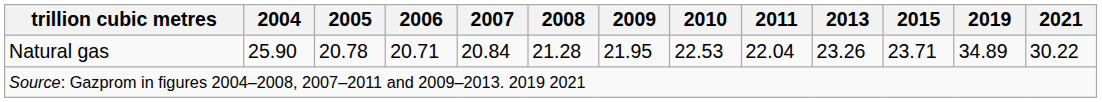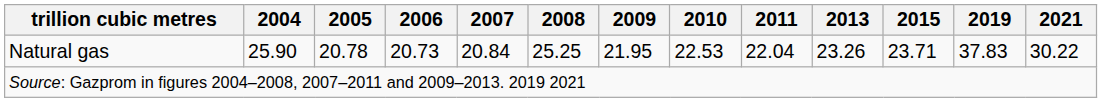 <table class="wikitable" style="width:56em;">
 <tr>
 <th>trillion cubic metres</th>
 <th>2004</th>
 <th>2005</th>
 <th>2006</th>
 <th>2007</th>
 <th>2008</th>
 <th>2009</th>
 <th>2010</th>
 <th>2011</th>
 <th>2013</th>
 <th>2015</th>
 <th>2019</th>
 <th>2021</th>
 </tr>
 <tr>
 <td>Natural gas</td>
 <td>25.90</td>
 <td>20.78</td>
-<td>20.71</td>
+<td>20.73</td>
 <td>20.84</td>
-<td>21.28</td>
+<td>25.25</td>
 <td>21.95</td>
 <td>22.53</td>
 <td>22.04</td>
 <td>23.26</td>
 <td>23.71</td>
-<td>34.89</td>
+<td>37.83</td>
 <td>30.22</td>
 </tr>
 <tr>
 <td colspan=13><small><em>Source</em>: Gazprom in figures 2004–2008, 2007–2011 and 2009–2013. 2019  2021 </small></td>
 </tr>
 </table>
